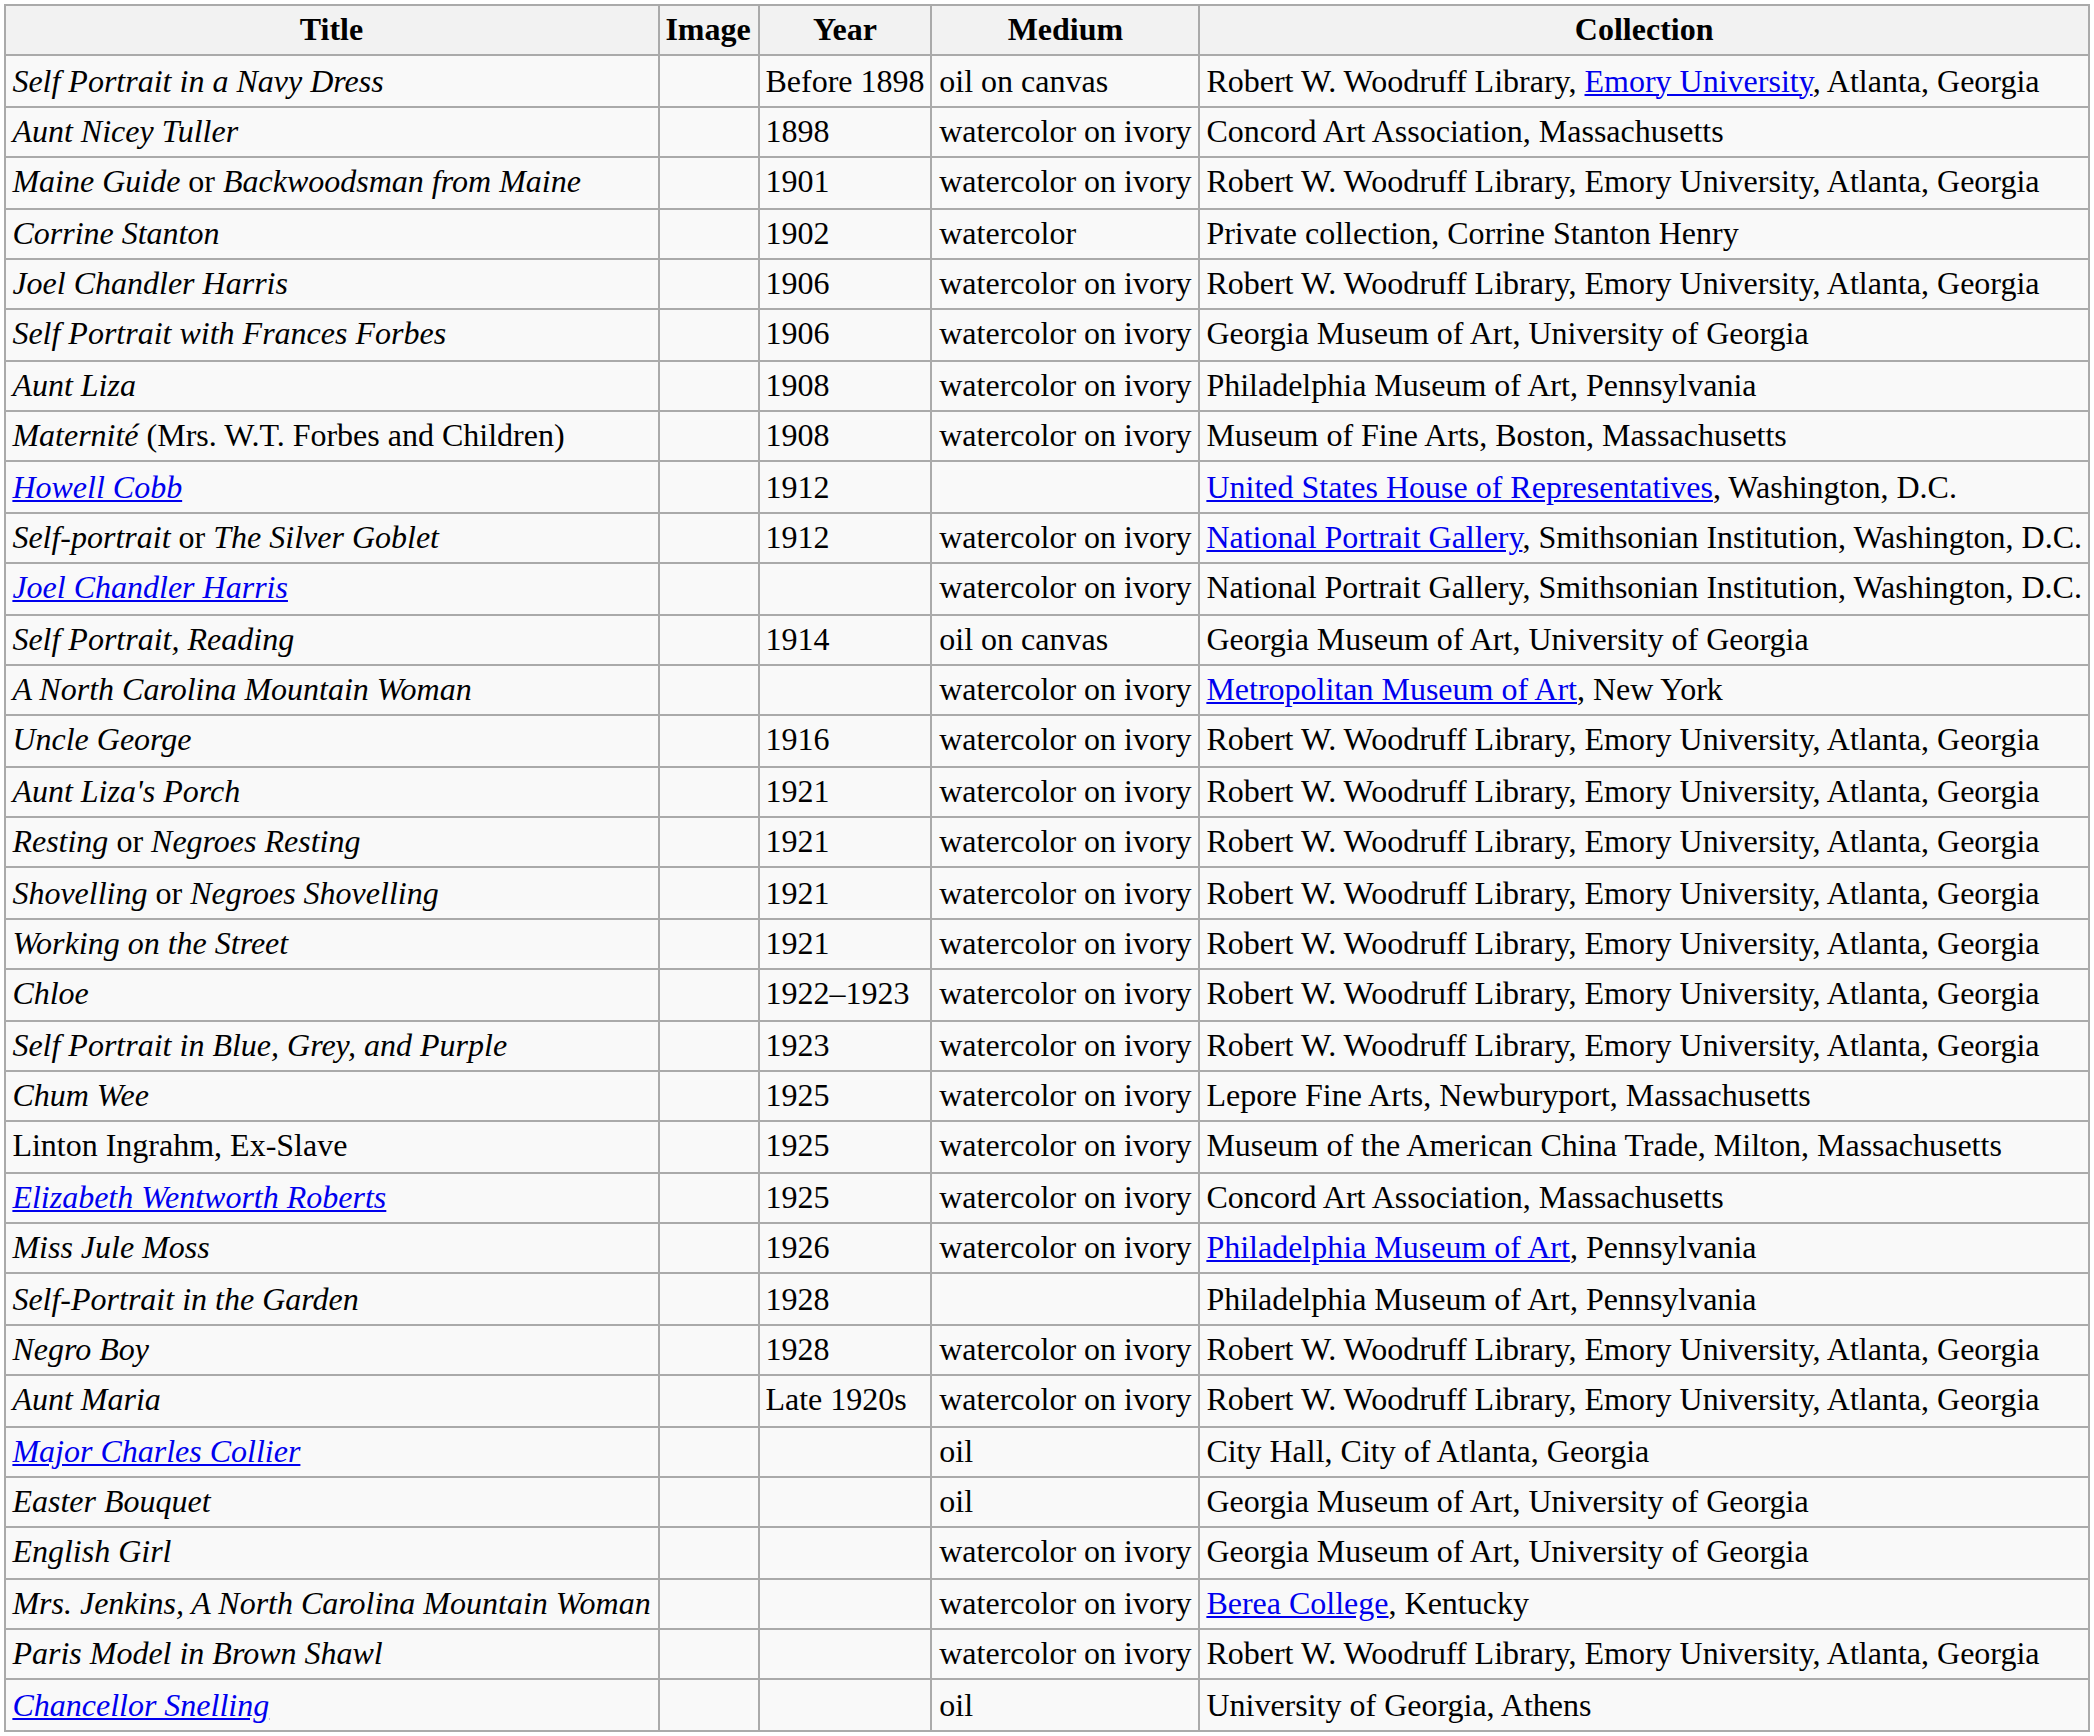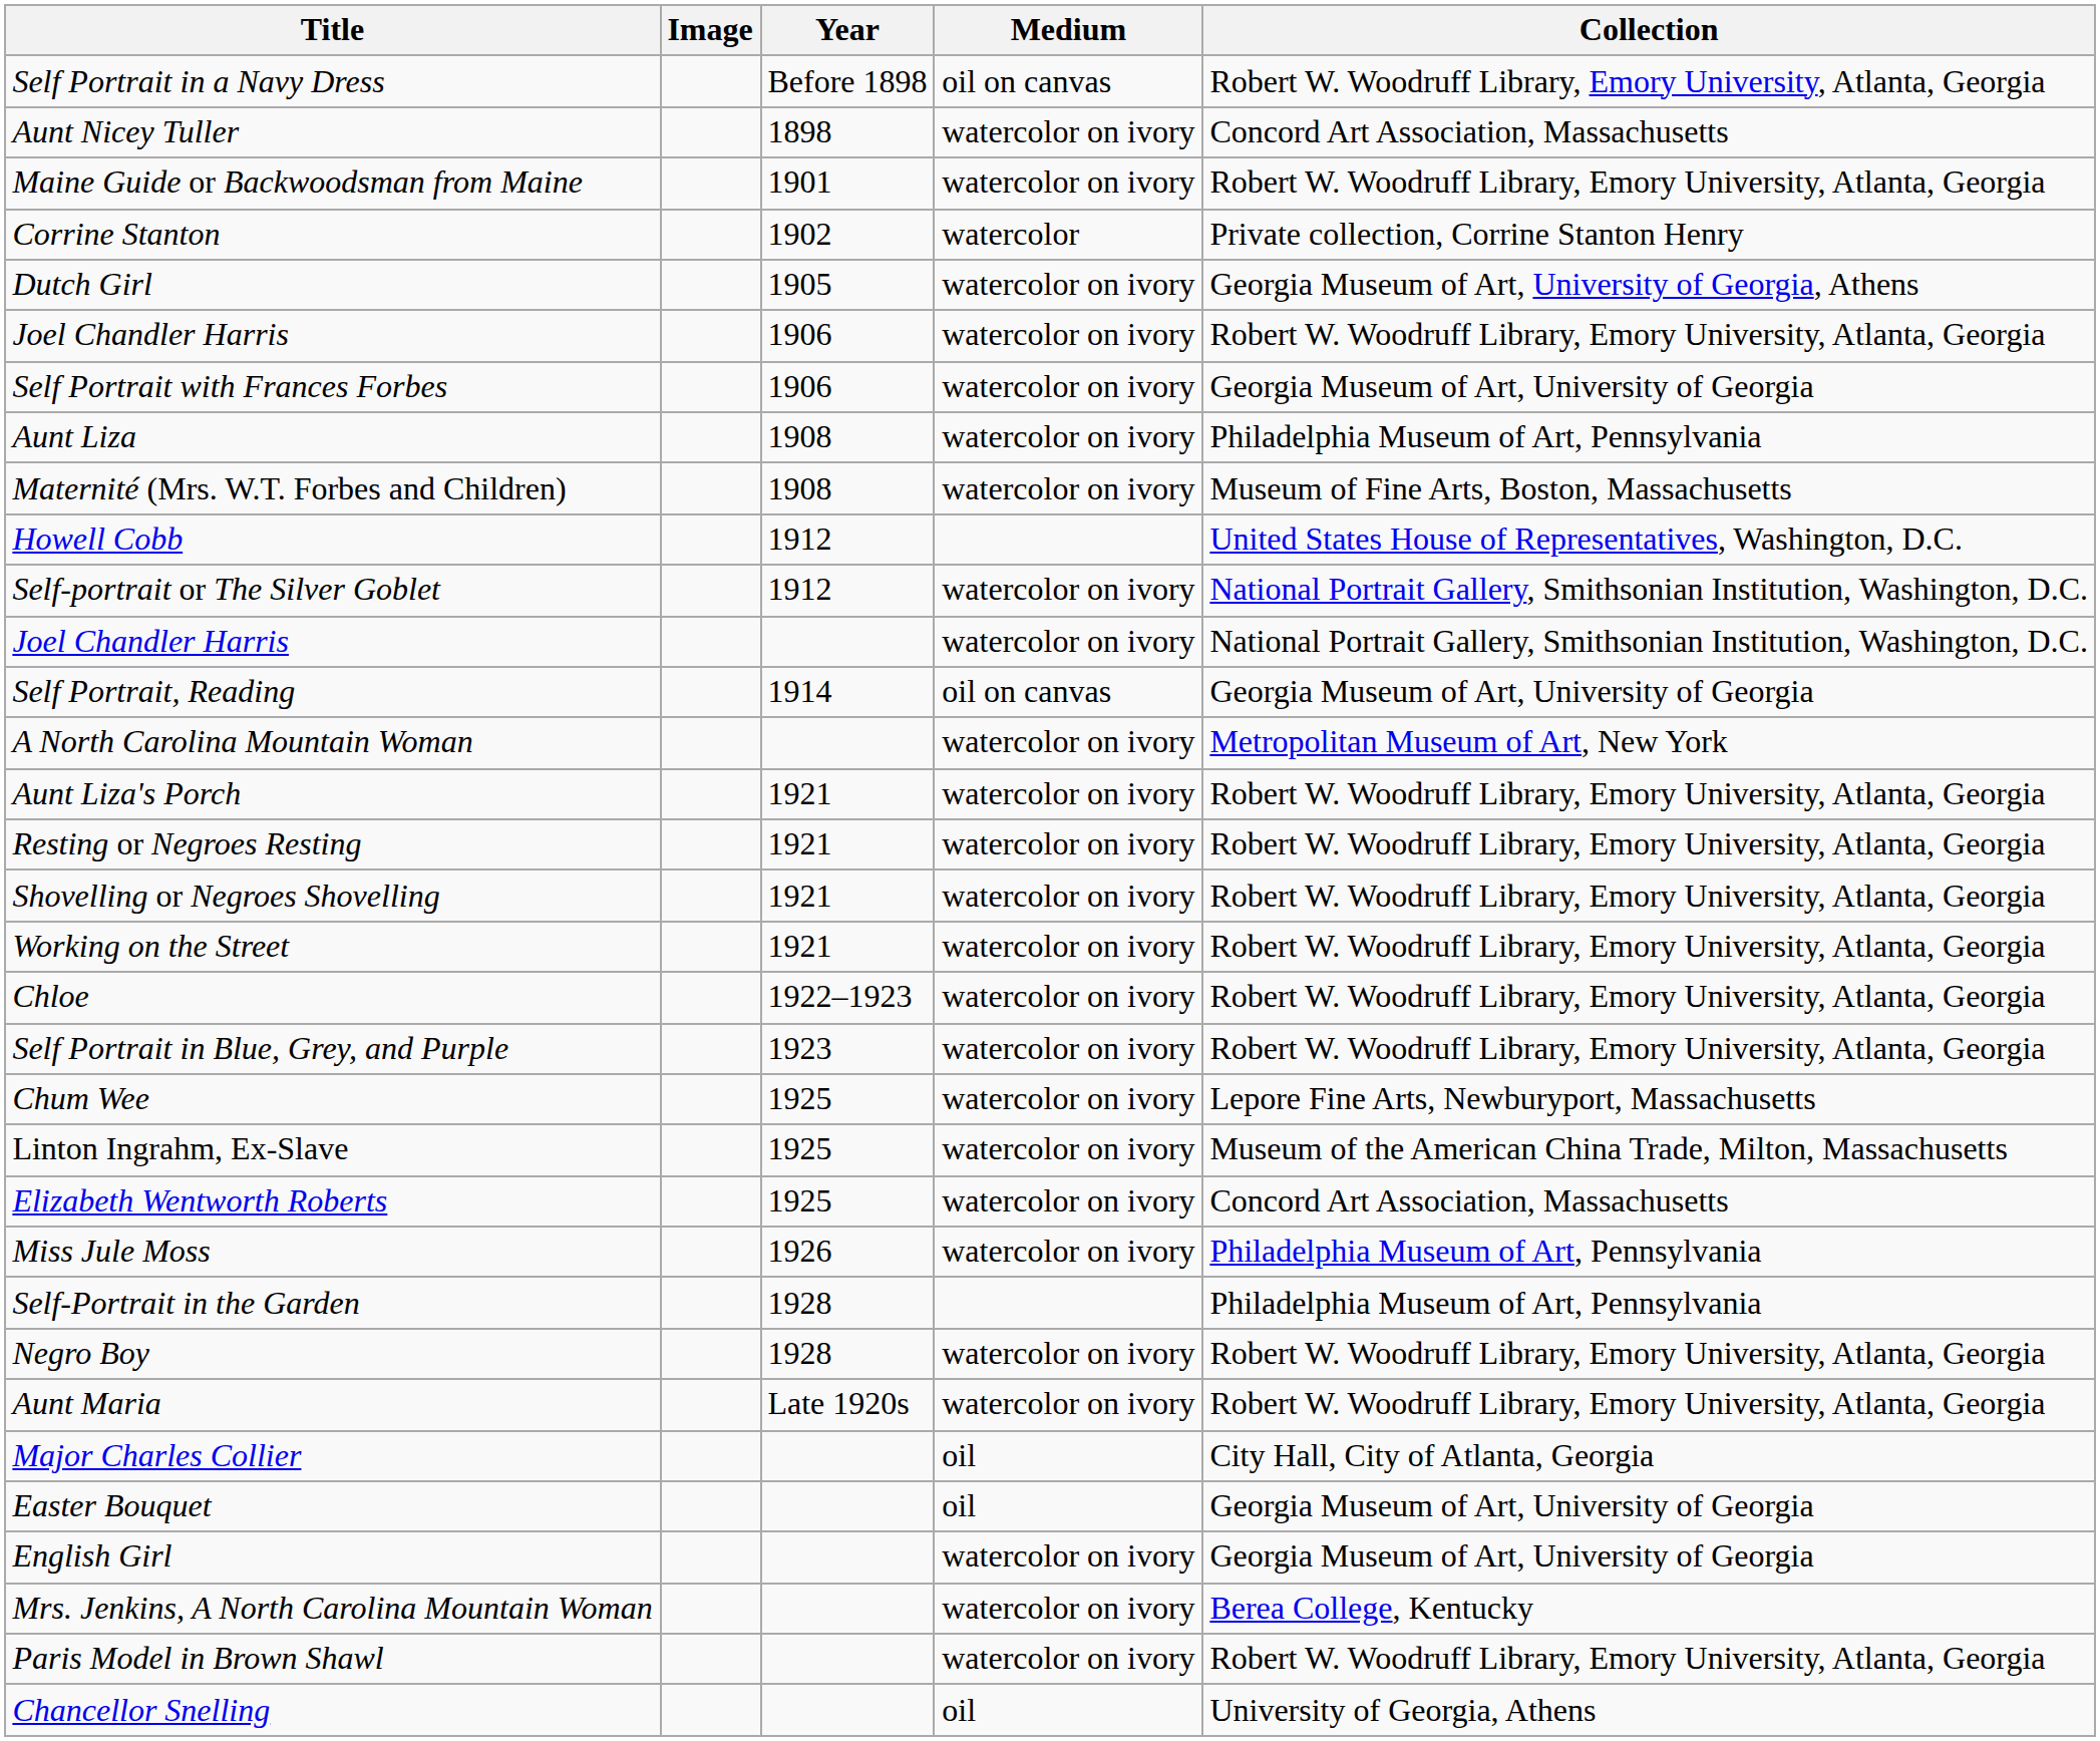 <table class="wikitable sortable">
 <tr>
 <th>Title</th>
 <th>Image</th>
 <th>Year</th>
 <th>Medium</th>
 <th>Collection</th>
 </tr>
 <tr>
 <td><em>Self Portrait in a Navy Dress</em></td>
 <td></td>
 <td>Before 1898</td>
 <td>oil on canvas</td>
 <td>Robert W. Woodruff Library, <a href='#'>Emory University</a>, Atlanta, Georgia</td>
 </tr>
 <tr>
 <td><em>Aunt Nicey Tuller</em></td>
 <td></td>
 <td>1898</td>
 <td>watercolor on ivory</td>
 <td>Concord Art Association, Massachusetts</td>
 </tr>
 <tr>
 <td><em>Maine Guide</em> or <em>Backwoodsman from Maine</em></td>
 <td></td>
 <td>1901</td>
 <td>watercolor on ivory</td>
 <td>Robert W. Woodruff Library, Emory University, Atlanta, Georgia</td>
 </tr>
 <tr>
 <td><em>Corrine Stanton</em></td>
 <td></td>
 <td>1902</td>
 <td>watercolor</td>
 <td>Private collection, Corrine Stanton Henry</td>
+</tr>
+<tr>
+<td><em>Dutch Girl</em></td>
+<td></td>
+<td>1905</td>
+<td>watercolor on ivory</td>
+<td>Georgia Museum of Art, <a href='#'>University of Georgia</a>, Athens</td>
 </tr>
 <tr>
 <td><em>Joel Chandler Harris</em></td>
 <td></td>
 <td>1906</td>
 <td>watercolor on ivory</td>
 <td>Robert W. Woodruff Library, Emory University, Atlanta, Georgia</td>
 </tr>
 <tr>
 <td><em>Self Portrait with Frances Forbes</em></td>
 <td></td>
 <td>1906</td>
 <td>watercolor on ivory</td>
 <td>Georgia Museum of Art, University of Georgia</td>
 </tr>
 <tr>
 <td><em>Aunt Liza</em></td>
 <td></td>
 <td>1908</td>
 <td>watercolor on ivory</td>
 <td>Philadelphia Museum of Art, Pennsylvania</td>
 </tr>
 <tr>
 <td><em>Maternité</em> (Mrs. W.T. Forbes and Children)</td>
 <td></td>
 <td>1908</td>
 <td>watercolor on ivory</td>
 <td>Museum of Fine Arts, Boston, Massachusetts</td>
 </tr>
 <tr>
 <td><em><a href='#'>Howell Cobb</a></em></td>
 <td></td>
 <td>1912</td>
 <td></td>
 <td><a href='#'>United States House of Representatives</a>, Washington, D.C.</td>
 </tr>
 <tr>
 <td><em>Self-portrait</em> or <em>The Silver Goblet</em></td>
 <td></td>
 <td>1912</td>
 <td>watercolor on ivory</td>
 <td><a href='#'>National Portrait Gallery</a>, Smithsonian Institution, Washington, D.C.</td>
 </tr>
 <tr>
 <td><em><a href='#'>Joel Chandler Harris</a></em></td>
 <td></td>
 <td></td>
 <td>watercolor on ivory</td>
 <td>National Portrait Gallery, Smithsonian Institution, Washington, D.C.</td>
 </tr>
 <tr>
 <td><em>Self Portrait, Reading</em></td>
 <td></td>
 <td>1914</td>
 <td>oil on canvas</td>
 <td>Georgia Museum of Art, University of Georgia</td>
 </tr>
 <tr>
 <td><em>A North Carolina Mountain Woman</em></td>
 <td></td>
 <td></td>
 <td>watercolor on ivory</td>
 <td><a href='#'>Metropolitan Museum of Art</a>, New York</td>
-</tr>
-<tr>
-<td><em>Uncle George</em></td>
-<td></td>
-<td>1916</td>
-<td>watercolor on ivory</td>
-<td>Robert W. Woodruff Library, Emory University, Atlanta, Georgia</td>
 </tr>
 <tr>
 <td><em>Aunt Liza's Porch</em></td>
 <td></td>
 <td>1921</td>
 <td>watercolor on ivory</td>
 <td>Robert W. Woodruff Library, Emory University, Atlanta, Georgia</td>
 </tr>
 <tr>
 <td><em>Resting</em> or <em>Negroes Resting</em></td>
 <td></td>
 <td>1921</td>
 <td>watercolor on ivory</td>
 <td>Robert W. Woodruff Library, Emory University, Atlanta, Georgia</td>
 </tr>
 <tr>
 <td><em>Shovelling</em> or <em>Negroes Shovelling</em></td>
 <td></td>
 <td>1921</td>
 <td>watercolor on ivory</td>
 <td>Robert W. Woodruff Library, Emory University, Atlanta, Georgia</td>
 </tr>
 <tr>
 <td><em>Working on the Street</em></td>
 <td></td>
 <td>1921</td>
 <td>watercolor on ivory</td>
 <td>Robert W. Woodruff Library, Emory University, Atlanta, Georgia</td>
 </tr>
 <tr>
 <td><em>Chloe</em></td>
 <td></td>
 <td>1922–1923</td>
 <td>watercolor on ivory</td>
 <td>Robert W. Woodruff Library, Emory University, Atlanta, Georgia</td>
 </tr>
 <tr>
 <td><em>Self Portrait in Blue, Grey, and Purple</em></td>
 <td></td>
 <td>1923</td>
 <td>watercolor on ivory</td>
 <td>Robert W. Woodruff Library, Emory University, Atlanta, Georgia</td>
 </tr>
 <tr>
 <td><em>Chum Wee</em></td>
 <td></td>
 <td>1925</td>
 <td>watercolor on ivory</td>
 <td>Lepore Fine Arts, Newburyport, Massachusetts</td>
 </tr>
 <tr>
 <td>Linton Ingrahm, Ex-Slave</td>
 <td></td>
 <td>1925</td>
 <td>watercolor on ivory</td>
 <td>Museum of the American China Trade, Milton, Massachusetts</td>
 </tr>
 <tr>
 <td><em><a href='#'>Elizabeth Wentworth Roberts</a></em></td>
 <td></td>
 <td>1925</td>
 <td>watercolor on ivory</td>
 <td>Concord Art Association, Massachusetts</td>
 </tr>
 <tr>
 <td><em>Miss Jule Moss</em></td>
 <td></td>
 <td>1926</td>
 <td>watercolor on ivory</td>
 <td><a href='#'>Philadelphia Museum of Art</a>, Pennsylvania</td>
 </tr>
 <tr>
 <td><em>Self-Portrait in the Garden</em></td>
 <td></td>
 <td>1928</td>
 <td></td>
 <td>Philadelphia Museum of Art, Pennsylvania</td>
 </tr>
 <tr>
 <td><em>Negro Boy</em></td>
 <td></td>
 <td>1928</td>
 <td>watercolor on ivory</td>
 <td>Robert W. Woodruff Library, Emory University, Atlanta, Georgia</td>
 </tr>
 <tr>
 <td><em>Aunt Maria</em></td>
 <td></td>
 <td>Late 1920s</td>
 <td>watercolor on ivory</td>
 <td>Robert W. Woodruff Library, Emory University, Atlanta, Georgia</td>
 </tr>
 <tr>
 <td><em><a href='#'>Major Charles Collier</a></em></td>
 <td></td>
 <td></td>
 <td>oil</td>
 <td>City Hall, City of Atlanta, Georgia</td>
 </tr>
 <tr>
 <td><em>Easter Bouquet</em></td>
 <td></td>
 <td></td>
 <td>oil</td>
 <td>Georgia Museum of Art, University of Georgia</td>
 </tr>
 <tr>
 <td><em>English Girl</em></td>
 <td></td>
 <td></td>
 <td>watercolor on ivory</td>
 <td>Georgia Museum of Art, University of Georgia</td>
 </tr>
 <tr>
 <td><em>Mrs. Jenkins, A North Carolina Mountain Woman</em></td>
 <td></td>
 <td></td>
 <td>watercolor on ivory</td>
 <td><a href='#'>Berea College</a>, Kentucky</td>
 </tr>
 <tr>
 <td><em>Paris Model in Brown Shawl</em></td>
 <td></td>
 <td></td>
 <td>watercolor on ivory</td>
 <td>Robert W. Woodruff Library, Emory University, Atlanta, Georgia</td>
 </tr>
 <tr>
 <td><em><a href='#'>Chancellor Snelling</a></em></td>
 <td></td>
 <td></td>
 <td>oil</td>
 <td>University of Georgia, Athens</td>
 </tr>
 <tr>
 </tr>
 </table>
